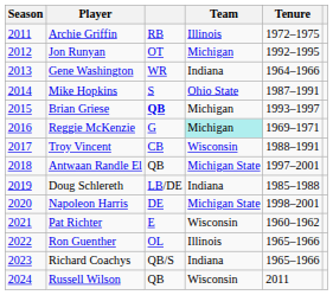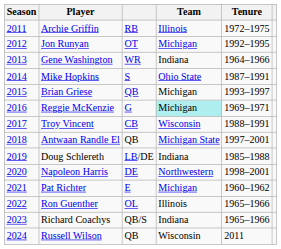 <table class="wikitable sortable">
 <tr>
 <th>Season</th>
 <th>Player</th>
 <th></th>
 <th>Team</th>
 <th>Tenure</th>
 <th></th>
 </tr>
 <tr>
 <td><a href='#'>2011</a></td>
 <td><a href='#'>Archie Griffin</a></td>
 <td><a href='#'>RB</a></td>
 <td><a href='#'>Illinois</a></td>
 <td>1972–1975</td>
 <td></td>
 </tr>
 <tr>
 <td><a href='#'>2012</a></td>
 <td><a href='#'>Jon Runyan</a></td>
 <td><a href='#'>OT</a></td>
 <td><a href='#'>Michigan</a></td>
 <td>1992–1995</td>
 <td></td>
 </tr>
 <tr>
 <td><a href='#'>2013</a></td>
 <td><a href='#'>Gene Washington</a></td>
 <td><a href='#'>WR</a></td>
 <td>Indiana</td>
 <td>1964–1966</td>
 <td></td>
 </tr>
 <tr>
 <td><a href='#'>2014</a></td>
 <td><a href='#'>Mike Hopkins</a></td>
 <td><a href='#'>S</a></td>
 <td><a href='#'>Ohio State</a></td>
 <td>1987–1991</td>
 <td></td>
 </tr>
 <tr>
 <td><a href='#'>2015</a></td>
 <td><a href='#'>Brian Griese</a></td>
-<td><strong><a href='#'>QB</a></strong></td>
+<td><a href='#'>QB</a></td>
 <td>Michigan</td>
 <td>1993–1997</td>
 <td></td>
 </tr>
 <tr>
 <td><a href='#'>2016</a></td>
 <td><a href='#'>Reggie McKenzie</a></td>
 <td><a href='#'>G</a></td>
 <td style="background: paleturquoise;">Michigan</td>
 <td>1969–1971</td>
 <td></td>
 </tr>
 <tr>
 <td><a href='#'>2017</a></td>
 <td><a href='#'>Troy Vincent</a></td>
 <td><a href='#'>CB</a></td>
 <td><a href='#'>Wisconsin</a></td>
 <td>1988–1991</td>
 <td></td>
 </tr>
 <tr>
 <td><a href='#'>2018</a></td>
 <td><a href='#'>Antwaan Randle El</a></td>
 <td>QB</td>
 <td><a href='#'>Michigan State</a></td>
 <td>1997–2001</td>
 <td></td>
 </tr>
 <tr>
 <td><a href='#'>2019</a></td>
 <td>Doug Schlereth</td>
 <td><a href='#'>LB</a>/DE</td>
 <td>Indiana</td>
 <td>1985–1988</td>
 <td></td>
 </tr>
 <tr>
 <td><a href='#'>2020</a></td>
 <td><a href='#'>Napoleon Harris</a></td>
 <td><a href='#'>DE</a></td>
-<td><a href='#'>Michigan State</a></td>
+<td><a href='#'>Northwestern</a></td>
 <td>1998–2001</td>
 <td></td>
 </tr>
 <tr>
 <td><a href='#'>2021</a></td>
 <td><a href='#'>Pat Richter</a></td>
 <td><a href='#'>E</a></td>
-<td>Wisconsin</td>
+<td><a href='#'>Michigan</a></td>
 <td>1960–1962</td>
 <td></td>
 </tr>
 <tr>
 <td><a href='#'>2022</a></td>
 <td><a href='#'>Ron Guenther</a></td>
 <td><a href='#'>OL</a></td>
 <td>Illinois</td>
 <td>1965–1966</td>
 <td></td>
 </tr>
 <tr>
 <td><a href='#'>2023</a></td>
 <td>Richard Coachys</td>
 <td>QB/S</td>
 <td>Indiana</td>
 <td>1965–1966</td>
 <td></td>
 </tr>
 <tr>
 <td><a href='#'>2024</a></td>
 <td><a href='#'>Russell Wilson</a></td>
 <td>QB</td>
 <td>Wisconsin</td>
 <td>2011</td>
 <td></td>
 </tr>
 </table>
